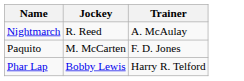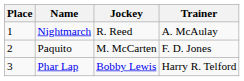 <table class="wikitable">
 <tr>
+<th>Place</th>
 <th>Name</th>
 <th>Jockey</th>
 <th>Trainer</th>
 </tr>
 <tr>
+<td>1</td>
 <td><a href='#'>Nightmarch</a></td>
 <td>R. Reed</td>
 <td>A. McAulay</td>
 </tr>
 <tr>
+<td>2</td>
 <td>Paquito</td>
 <td>M. McCarten</td>
 <td>F. D. Jones</td>
 </tr>
 <tr>
+<td>3</td>
 <td><a href='#'>Phar Lap</a></td>
 <td><a href='#'>Bobby Lewis</a></td>
 <td>Harry R. Telford</td>
 </tr>
 </table>
